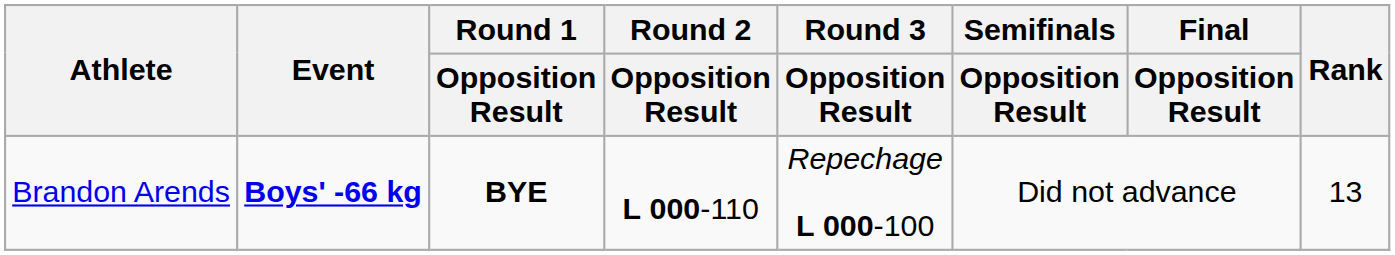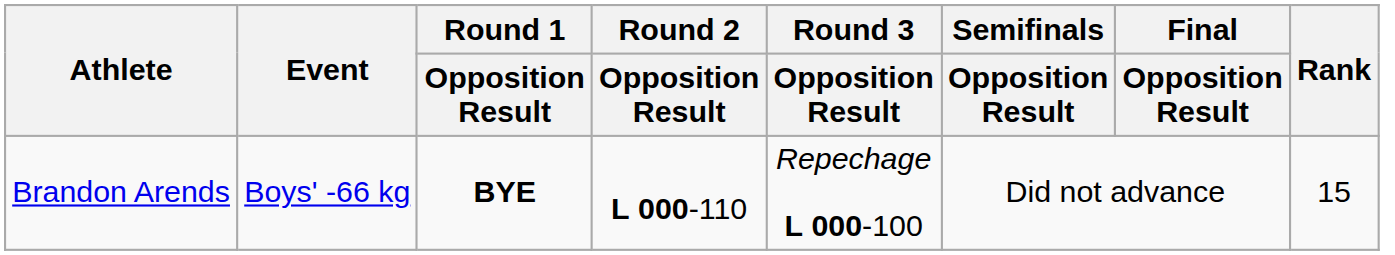 <table class="wikitable" border="1" style="font-size:90%">
 <tr>
 <th rowspan=2>Athlete</th>
 <th rowspan=2>Event</th>
 <th>Round 1</th>
 <th>Round 2</th>
 <th>Round 3</th>
 <th>Semifinals</th>
 <th>Final</th>
 <th rowspan=2>Rank</th>
 </tr>
 <tr>
 <th>Opposition<br>Result</th>
 <th>Opposition<br>Result</th>
 <th>Opposition<br>Result</th>
 <th>Opposition<br>Result</th>
 <th>Opposition<br>Result</th>
 </tr>
 <tr>
 <td><a href='#'>Brandon Arends</a></td>
-<td><strong><a href='#'>Boys' -66 kg</a></strong></td>
+<td><a href='#'>Boys' -66 kg</a></td>
 <td align=center><strong>BYE</strong></td>
 <td align=center> <br> <strong>L</strong> <strong>000</strong>-110</td>
 <td align=center><em>Repechage</em><br> <br> <strong>L</strong> <strong>000</strong>-100</td>
 <td align=center colspan=2>Did not advance</td>
-<td align=center>13</td>
+<td align=center>15</td>
 </tr>
 </table>
